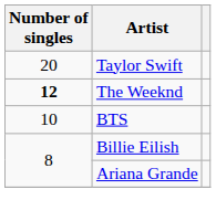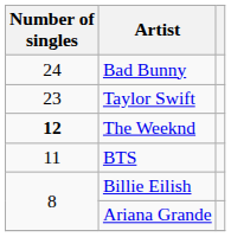 <table class="wikitable sortable" >
 <tr>
 <th>Number of <br> singles</th>
 <th>Artist</th>
 <th class="unsortable"></th>
 </tr>
 <tr>
-<td style="text-align:center;">20</td>
+<td style="text-align:center;">24</td>
+<td><a href='#'>Bad Bunny</a></td>
+<td></td>
+</tr>
+<tr>
+<td style="text-align:center;">23</td>
 <td><a href='#'>Taylor Swift</a></td>
 <td></td>
 </tr>
 <tr>
 <td style="text-align:center;"><strong>12</strong></td>
 <td><a href='#'>The Weeknd</a></td>
 <td></td>
 </tr>
 <tr>
-<td style="text-align:center;">10</td>
+<td style="text-align:center;">11</td>
 <td><a href='#'>BTS</a></td>
 <td></td>
 </tr>
 <tr>
 <td rowspan="2" align="center">8</td>
 <td><a href='#'>Billie Eilish</a></td>
 <td></td>
 </tr>
 <tr>
 <td><a href='#'>Ariana Grande</a></td>
 <td></td>
 </tr>
 <tr>
 </tr>
 </table>
